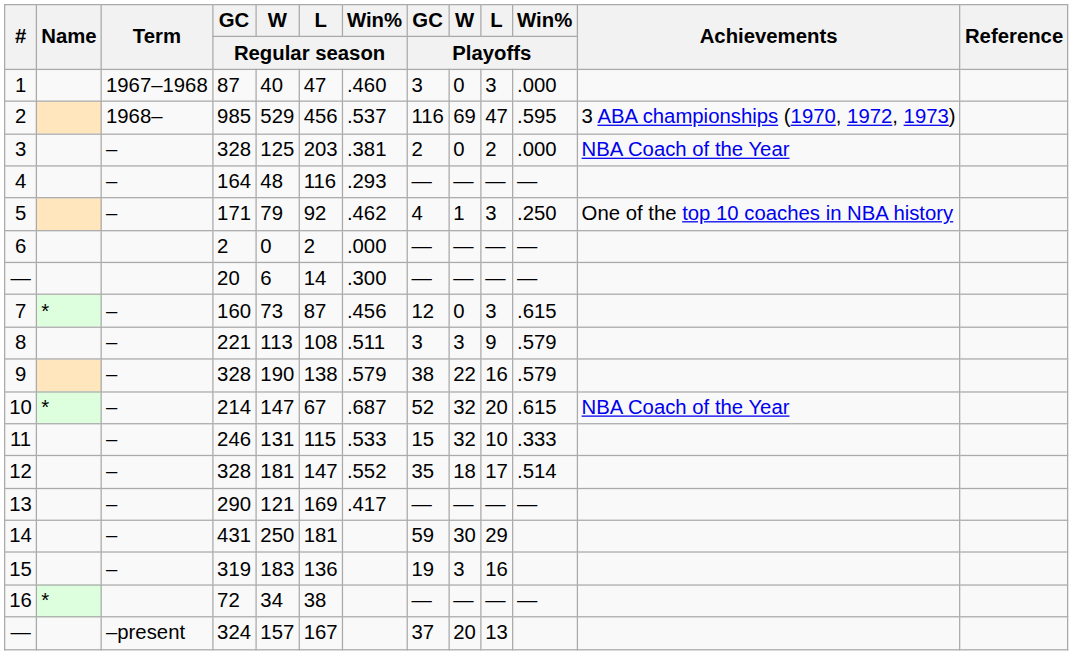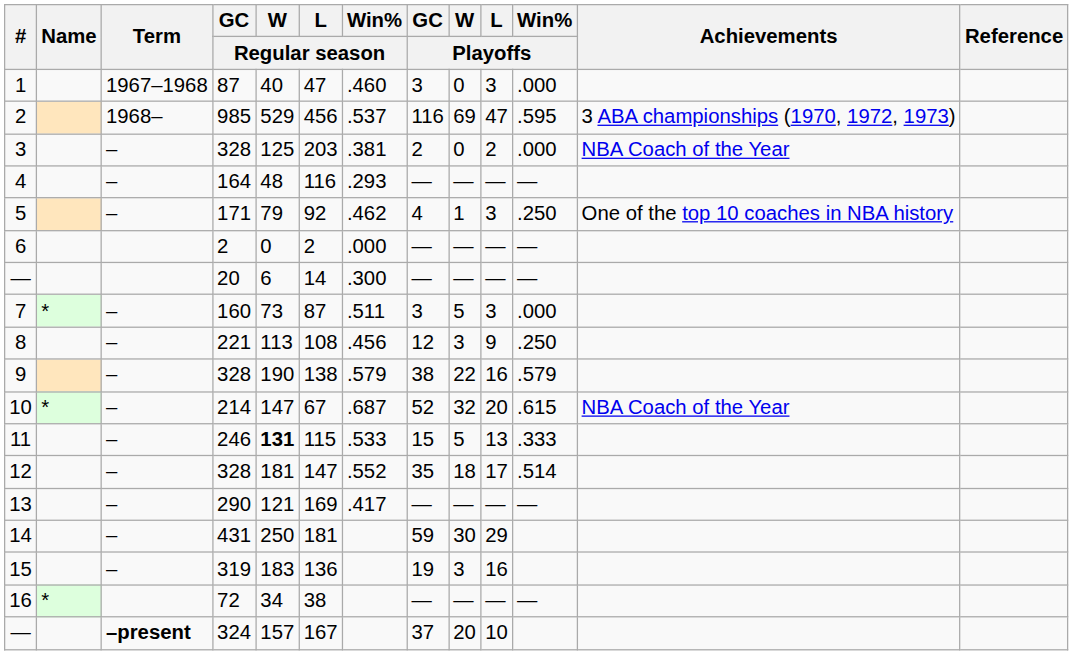 <table class="wikitable sortable">
 <tr>
 <th rowspan="2">#</th>
 <th rowspan="2">Name</th>
 <th rowspan="2">Term</th>
 <th>GC</th>
 <th>W</th>
 <th>L</th>
 <th>Win%</th>
 <th>GC</th>
 <th>W</th>
 <th>L</th>
 <th>Win%</th>
 <th rowspan="2" class=unsortable>Achievements</th>
 <th rowspan="2" class=unsortable>Reference</th>
 </tr>
 <tr class="unsortable">
 <th colspan="4">Regular season</th>
 <th colspan="4">Playoffs</th>
 </tr>
 <tr>
 <td align=center>1</td>
 <td></td>
 <td>1967–1968</td>
 <td>87</td>
 <td>40</td>
 <td>47</td>
 <td>.460</td>
 <td>3</td>
 <td>0</td>
 <td>3</td>
 <td>.000</td>
 <td></td>
 <td align=center></td>
 </tr>
 <tr>
 <td align=center>2</td>
 <td style="background-color:#FFE6BD"></td>
 <td>1968–</td>
 <td>985</td>
 <td>529</td>
 <td>456</td>
 <td>.537</td>
 <td>116</td>
 <td>69</td>
 <td>47</td>
 <td>.595</td>
 <td>3 <a href='#'>ABA championships</a> (<a href='#'>1970</a>, <a href='#'>1972</a>, <a href='#'>1973</a>)</td>
 <td align=center></td>
 </tr>
 <tr>
 <td align=center>3</td>
 <td></td>
 <td>–</td>
 <td>328</td>
 <td>125</td>
 <td>203</td>
 <td>.381</td>
 <td>2</td>
 <td>0</td>
 <td>2</td>
 <td>.000</td>
 <td> <a href='#'>NBA Coach of the Year</a></td>
 <td align=center></td>
 </tr>
 <tr>
 <td align=center>4</td>
 <td></td>
 <td>–</td>
 <td>164</td>
 <td>48</td>
 <td>116</td>
 <td>.293</td>
 <td>—</td>
 <td>—</td>
 <td>—</td>
 <td>—</td>
 <td></td>
 <td align=center></td>
 </tr>
 <tr>
 <td align=center>5</td>
 <td style="background-color:#FFE6BD"></td>
 <td>–</td>
 <td>171</td>
 <td>79</td>
 <td>92</td>
 <td>.462</td>
 <td>4</td>
 <td>1</td>
 <td>3</td>
 <td>.250</td>
 <td>One of the <a href='#'>top 10 coaches in NBA history</a></td>
 <td align=center></td>
 </tr>
 <tr>
 <td align=center>6</td>
 <td></td>
 <td></td>
 <td>2</td>
 <td>0</td>
 <td>2</td>
 <td>.000</td>
 <td>—</td>
 <td>—</td>
 <td>—</td>
 <td>—</td>
 <td></td>
 <td align=center></td>
 </tr>
 <tr>
 <td align=center>—</td>
 <td></td>
 <td></td>
 <td>20</td>
 <td>6</td>
 <td>14</td>
 <td>.300</td>
 <td>—</td>
 <td>—</td>
 <td>—</td>
 <td>—</td>
 <td></td>
 <td align=center></td>
 </tr>
 <tr>
 <td align=center>7</td>
 <td style="background-color:#ddffdd">*</td>
 <td>–</td>
 <td>160</td>
 <td>73</td>
 <td>87</td>
-<td>.456</td>
-<td>12</td>
-<td>0</td>
+<td>.511</td>
 <td>3</td>
-<td>.615</td>
+<td>5</td>
+<td>3</td>
+<td>.000</td>
 <td></td>
 <td align=center></td>
 </tr>
 <tr>
 <td align=center>8</td>
 <td></td>
 <td>–</td>
 <td>221</td>
 <td>113</td>
 <td>108</td>
-<td>.511</td>
-<td>3</td>
+<td>.456</td>
+<td>12</td>
 <td>3</td>
 <td>9</td>
-<td>.579</td>
+<td>.250</td>
 <td></td>
 <td align=center></td>
 </tr>
 <tr>
 <td align=center>9</td>
 <td style="background-color:#FFE6BD"></td>
 <td>–</td>
 <td>328</td>
 <td>190</td>
 <td>138</td>
 <td>.579</td>
 <td>38</td>
 <td>22</td>
 <td>16</td>
 <td>.579</td>
 <td></td>
 <td align=center></td>
 </tr>
 <tr>
 <td align=center>10</td>
 <td style="background-color:#ddffdd">*</td>
 <td>–</td>
 <td>214</td>
 <td>147</td>
 <td>67</td>
 <td>.687</td>
 <td>52</td>
 <td>32</td>
 <td>20</td>
 <td>.615</td>
 <td> <a href='#'>NBA Coach of the Year</a></td>
 <td align=center></td>
 </tr>
 <tr>
 <td align=center>11</td>
 <td></td>
 <td>–</td>
 <td>246</td>
-<td>131</td>
+<td><strong>131</strong></td>
 <td>115</td>
 <td>.533</td>
 <td>15</td>
-<td>32</td>
-<td>10</td>
+<td>5</td>
+<td>13</td>
 <td>.333</td>
 <td></td>
 <td align=center></td>
 </tr>
 <tr>
 <td align=center>12</td>
 <td></td>
 <td>–</td>
 <td>328</td>
 <td>181</td>
 <td>147</td>
 <td>.552</td>
 <td>35</td>
 <td>18</td>
 <td>17</td>
 <td>.514</td>
 <td></td>
 <td align=center></td>
 </tr>
 <tr>
 <td align=center>13</td>
 <td></td>
 <td>–</td>
 <td>290</td>
 <td>121</td>
 <td>169</td>
 <td>.417</td>
 <td>—</td>
 <td>—</td>
 <td>—</td>
 <td>—</td>
 <td></td>
 <td align=center></td>
 </tr>
 <tr>
 <td align=center>14</td>
 <td></td>
 <td>–</td>
 <td>431</td>
 <td>250</td>
 <td>181</td>
 <td></td>
 <td>59</td>
 <td>30</td>
 <td>29</td>
 <td></td>
 <td></td>
 <td align=center></td>
 </tr>
 <tr>
 <td align=center>15</td>
 <td></td>
 <td>–</td>
 <td>319</td>
 <td>183</td>
 <td>136</td>
 <td></td>
 <td>19</td>
 <td>3</td>
 <td>16</td>
 <td></td>
 <td></td>
 <td align=center></td>
 </tr>
 <tr>
 <td align=center>16</td>
 <td style="background-color:#ddffdd">*</td>
 <td></td>
 <td>72</td>
 <td>34</td>
 <td>38</td>
 <td></td>
 <td>—</td>
 <td>—</td>
 <td>—</td>
 <td>—</td>
 <td></td>
 <td align=center></td>
 </tr>
 <tr>
 <td align=center>—</td>
 <td></td>
-<td>–present</td>
+<td><strong>–present</strong></td>
 <td>324</td>
 <td>157</td>
 <td>167</td>
 <td></td>
 <td>37</td>
 <td>20</td>
-<td>13</td>
+<td>10</td>
 <td></td>
 <td></td>
 <td align=center></td>
 </tr>
 </table>
